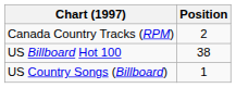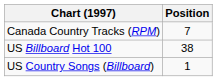 <table class="wikitable sortable">
 <tr>
 <th>Chart (1997)</th>
 <th>Position</th>
 </tr>
 <tr>
 <td>Canada Country Tracks (<em><a href='#'>RPM</a></em>)</td>
-<td align=center>2</td>
+<td align=center>7</td>
 </tr>
 <tr>
 <td>US <em><a href='#'>Billboard</a></em> <a href='#'>Hot 100</a></td>
 <td align=center>38</td>
 </tr>
 <tr>
 <td>US <a href='#'>Country Songs</a> (<em><a href='#'>Billboard</a></em>)</td>
 <td align=center>1</td>
 </tr>
 </table>
